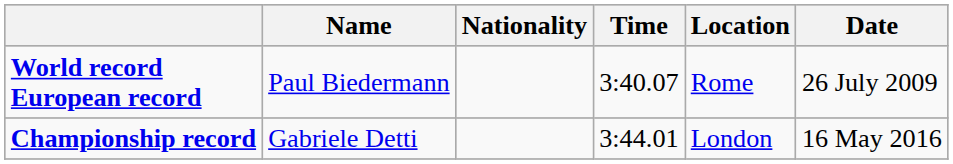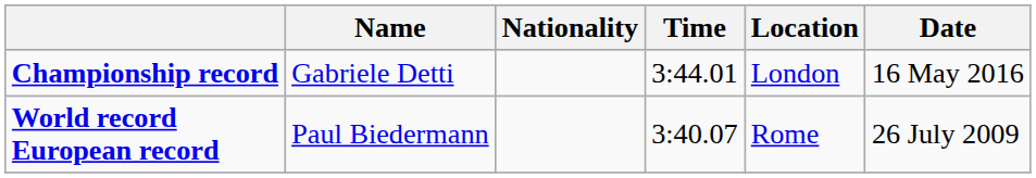 <table class=wikitable>
 <tr>
 <th></th>
 <th>Name</th>
 <th>Nationality</th>
 <th>Time</th>
 <th>Location</th>
 <th>Date</th>
 </tr>
 <tr>
+<td><strong><a href='#'>Championship record</a></strong></td>
+<td><a href='#'>Gabriele Detti</a></td>
+<td></td>
+<td>3:44.01</td>
+<td><a href='#'>London</a></td>
+<td>16 May 2016</td>
+</tr>
+<tr>
 <td><strong><a href='#'>World record</a><br><a href='#'>European record</a></strong></td>
 <td><a href='#'>Paul Biedermann</a></td>
 <td></td>
 <td>3:40.07</td>
 <td><a href='#'>Rome</a></td>
 <td>26 July 2009</td>
 </tr>
-<tr>
-<td><strong><a href='#'>Championship record</a></strong></td>
-<td><a href='#'>Gabriele Detti</a></td>
-<td></td>
-<td>3:44.01</td>
-<td><a href='#'>London</a></td>
-<td>16 May 2016</td>
-</tr>
 </table>
